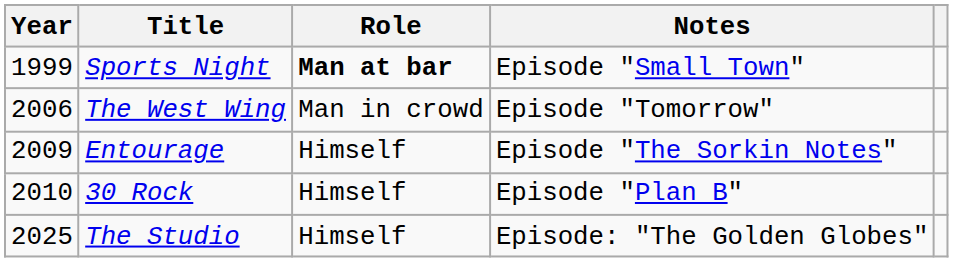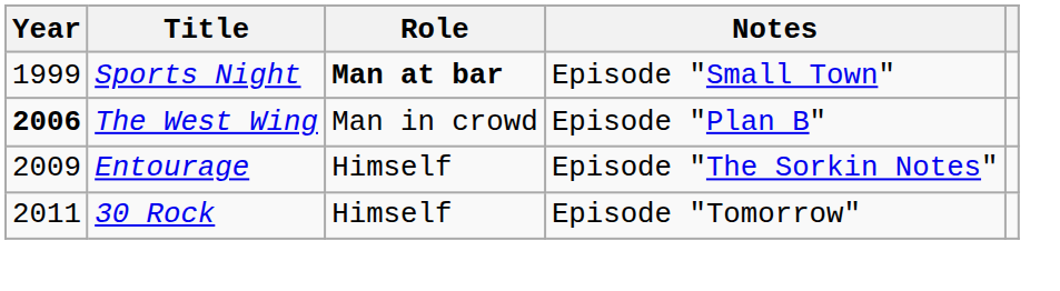 <table class="wikitable">
 <tr>
 <th scope=col>Year</th>
 <th scope=col>Title</th>
 <th scope=col>Role</th>
 <th scope=col>Notes</th>
 <th scope=col></th>
 </tr>
 <tr>
 <td>1999</td>
 <td><em><a href='#'>Sports Night</a></em></td>
 <td><strong>Man at bar</strong></td>
 <td>Episode "<a href='#'>Small Town</a>"</td>
 <td></td>
 </tr>
 <tr>
-<td>2006</td>
+<td><strong>2006</strong></td>
 <td><em><a href='#'>The West Wing</a></em></td>
 <td>Man in crowd</td>
-<td>Episode "Tomorrow"</td>
+<td>Episode "<a href='#'>Plan B</a>"</td>
 <td></td>
 </tr>
 <tr>
 <td>2009</td>
 <td><em><a href='#'>Entourage</a></em></td>
 <td>Himself</td>
 <td>Episode "<a href='#'>The Sorkin Notes</a>"</td>
 <td></td>
 </tr>
 <tr>
-<td>2010</td>
+<td>2011</td>
 <td><em><a href='#'>30 Rock</a></em></td>
 <td>Himself</td>
-<td>Episode "<a href='#'>Plan B</a>"</td>
-<td></td>
-</tr>
-<tr>
-<td>2025</td>
-<td><em><a href='#'>The Studio</a></em></td>
-<td>Himself</td>
-<td>Episode: "The Golden Globes"</td>
+<td>Episode "Tomorrow"</td>
 <td></td>
 </tr>
 </table>
